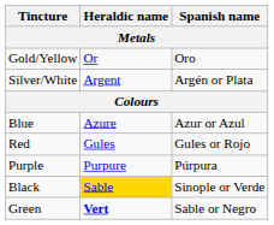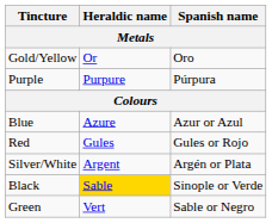 <table class="wikitable">
 <tr>
 <th>Tincture</th>
 <th>Heraldic name</th>
 <th>Spanish name</th>
 </tr>
 <tr>
 <th colspan=3><em>Metals</em></th>
 </tr>
 <tr>
 <td>Gold/Yellow</td>
 <td><a href='#'>Or</a></td>
 <td>Oro</td>
 </tr>
 <tr>
-<td>Silver/White</td>
-<td><a href='#'>Argent</a></td>
-<td>Argén or Plata</td>
+<td>Purple</td>
+<td><a href='#'>Purpure</a></td>
+<td>Púrpura</td>
 </tr>
 <tr>
 <th colspan=3><em>Colours</em></th>
 </tr>
 <tr>
 <td>Blue</td>
 <td><a href='#'>Azure</a></td>
 <td>Azur or Azul</td>
 </tr>
 <tr>
 <td>Red</td>
 <td><a href='#'>Gules</a></td>
 <td>Gules or Rojo</td>
 </tr>
 <tr>
-<td>Purple</td>
-<td><a href='#'>Purpure</a></td>
-<td>Púrpura</td>
+<td>Silver/White</td>
+<td><a href='#'>Argent</a></td>
+<td>Argén or Plata</td>
 </tr>
 <tr>
 <td>Black</td>
 <td style="background: gold;"><a href='#'>Sable</a></td>
 <td>Sinople or Verde</td>
 </tr>
 <tr>
 <td>Green</td>
-<td><strong><a href='#'>Vert</a></strong></td>
+<td><a href='#'>Vert</a></td>
 <td>Sable or Negro</td>
 </tr>
 </table>
